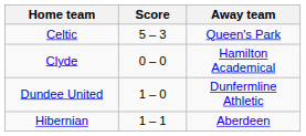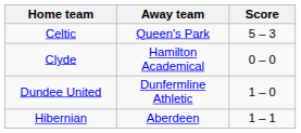 <table class="wikitable" style="text-align: center">
 <tr>
 <th width=140>Home team</th>
+<th width=140>Away team</th>
 <th width=80>Score</th>
-<th width=140>Away team</th>
 </tr>
 <tr>
 <td><a href='#'>Celtic</a></td>
+<td><a href='#'>Queen's Park</a></td>
 <td>5 – 3</td>
-<td><a href='#'>Queen's Park</a></td>
 </tr>
 <tr>
 <td><a href='#'>Clyde</a></td>
+<td><a href='#'>Hamilton Academical</a></td>
 <td>0 – 0</td>
-<td><a href='#'>Hamilton Academical</a></td>
 </tr>
 <tr>
 <td><a href='#'>Dundee United</a></td>
+<td><a href='#'>Dunfermline Athletic</a></td>
 <td>1 – 0</td>
-<td><a href='#'>Dunfermline Athletic</a></td>
 </tr>
 <tr>
 <td><a href='#'>Hibernian</a></td>
+<td><a href='#'>Aberdeen</a></td>
 <td>1 – 1</td>
-<td><a href='#'>Aberdeen</a></td>
 </tr>
 </table>
